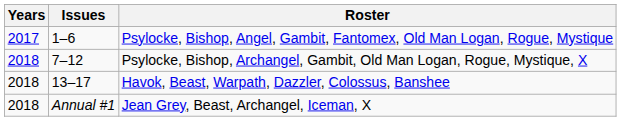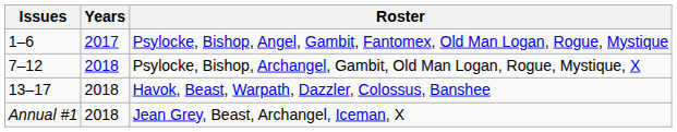 <table class="wikitable">
 <tr>
+<th>Issues</th>
 <th>Years</th>
-<th>Issues</th>
 <th>Roster</th>
 </tr>
 <tr>
+<td>1–6</td>
 <td><a href='#'>2017</a></td>
-<td>1–6</td>
 <td><a href='#'>Psylocke</a>, <a href='#'>Bishop</a>, <a href='#'>Angel</a>, <a href='#'>Gambit</a>, <a href='#'>Fantomex</a>, <a href='#'>Old Man Logan</a>, <a href='#'>Rogue</a>, <a href='#'>Mystique</a></td>
 </tr>
 <tr>
+<td>7–12</td>
 <td><a href='#'>2018</a></td>
-<td>7–12</td>
 <td>Psylocke, Bishop, <a href='#'>Archangel</a>, Gambit, Old Man Logan, Rogue, Mystique, <a href='#'>X</a></td>
 </tr>
 <tr>
+<td>13–17</td>
 <td>2018</td>
-<td>13–17</td>
 <td><a href='#'>Havok</a>, <a href='#'>Beast</a>, <a href='#'>Warpath</a>, <a href='#'>Dazzler</a>, <a href='#'>Colossus</a>,  <a href='#'>Banshee</a></td>
 </tr>
 <tr>
+<td><em>Annual #1</em></td>
 <td>2018</td>
-<td><em>Annual #1</em></td>
 <td><a href='#'>Jean Grey</a>, Beast, Archangel, <a href='#'>Iceman</a>, X</td>
 </tr>
 </table>
